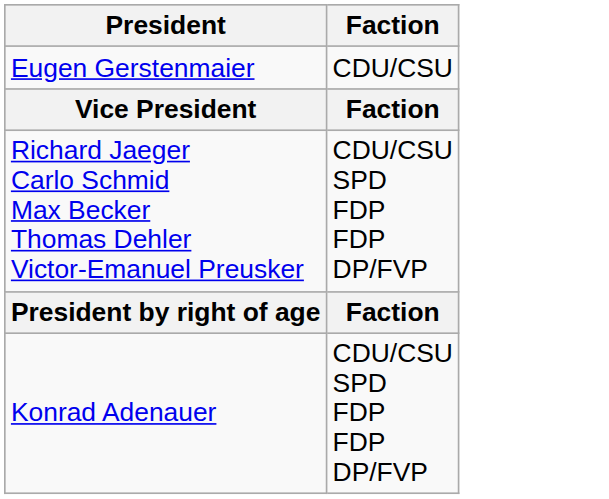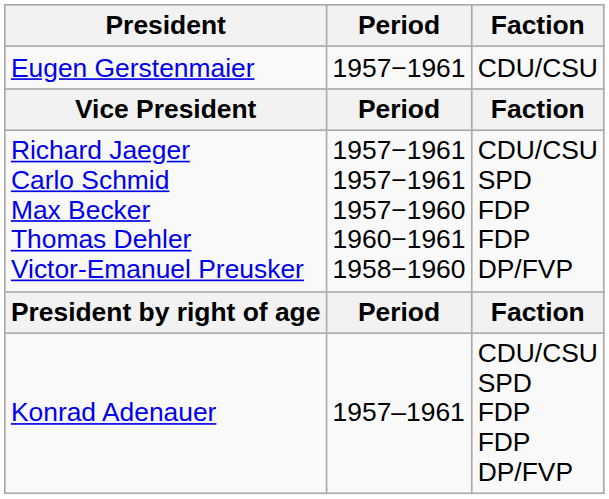 <table class="wikitable">
 <tr>
 <th>President</th>
+<th>Period</th>
 <th>Faction</th>
 </tr>
 <tr>
 <td><a href='#'>Eugen Gerstenmaier</a></td>
+<td>1957−1961</td>
 <td>CDU/CSU</td>
 </tr>
 <tr>
 <th>Vice President</th>
+<th>Period</th>
 <th>Faction</th>
 </tr>
 <tr>
 <td><a href='#'>Richard Jaeger</a><br><a href='#'>Carlo Schmid</a><br><a href='#'>Max Becker</a><br><a href='#'>Thomas Dehler</a><br><a href='#'>Victor-Emanuel Preusker</a></td>
+<td>1957−1961<br>1957−1961<br>1957−1960<br>1960−1961<br>1958−1960</td>
 <td>CDU/CSU<br>SPD<br>FDP<br>FDP<br>DP/FVP</td>
 </tr>
 <tr>
 <th>President by right of age</th>
+<th>Period</th>
 <th>Faction</th>
 </tr>
 <tr>
 <td><a href='#'>Konrad Adenauer</a></td>
+<td>1957–1961</td>
 <td>CDU/CSU<br>SPD<br>FDP<br>FDP<br>DP/FVP</td>
 </tr>
 </table>
